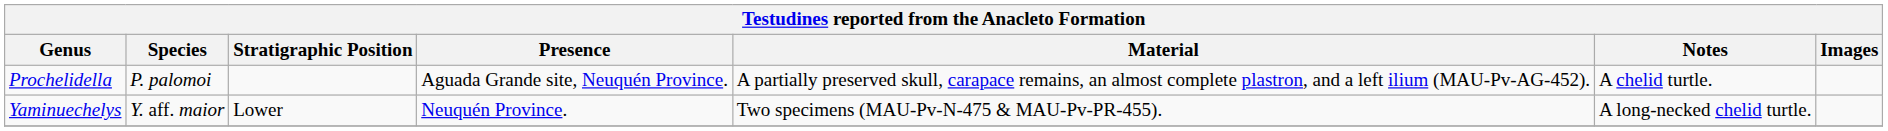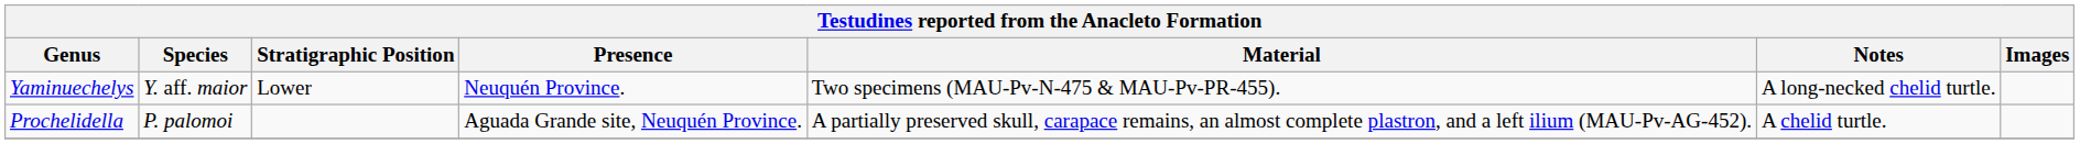 <table class="wikitable" align="center">
 <tr>
 <th colspan="7" align="center"><strong><a href='#'>Testudines</a> reported from the Anacleto Formation</strong></th>
 </tr>
 <tr>
 <th>Genus</th>
 <th>Species</th>
 <th>Stratigraphic Position</th>
 <th>Presence</th>
 <th><strong>Material</strong></th>
 <th>Notes</th>
 <th>Images</th>
 </tr>
 <tr>
+<td><em><a href='#'>Yaminuechelys</a></em></td>
+<td><em>Y.</em> aff. <em>maior</em></td>
+<td>Lower</td>
+<td><a href='#'>Neuquén Province</a>.</td>
+<td>Two specimens (MAU-Pv-N-475 & MAU-Pv-PR-455).</td>
+<td>A long-necked <a href='#'>chelid</a> turtle.</td>
+<td></td>
+</tr>
+<tr>
 <td><em><a href='#'>Prochelidella</a></em></td>
 <td><em>P. palomoi</em></td>
 <td></td>
 <td>Aguada Grande site, <a href='#'>Neuquén Province</a>.</td>
 <td>A partially preserved skull, <a href='#'>carapace</a> remains, an almost complete <a href='#'>plastron</a>, and a left <a href='#'>ilium</a> (MAU-Pv-AG-452).</td>
 <td>A <a href='#'>chelid</a> turtle.</td>
 <td></td>
 </tr>
 <tr>
-<td><em><a href='#'>Yaminuechelys</a></em></td>
-<td><em>Y.</em> aff. <em>maior</em></td>
-<td>Lower</td>
-<td><a href='#'>Neuquén Province</a>.</td>
-<td>Two specimens (MAU-Pv-N-475 & MAU-Pv-PR-455).</td>
-<td>A long-necked <a href='#'>chelid</a> turtle.</td>
-<td></td>
-</tr>
-<tr>
 </tr>
 </table>
